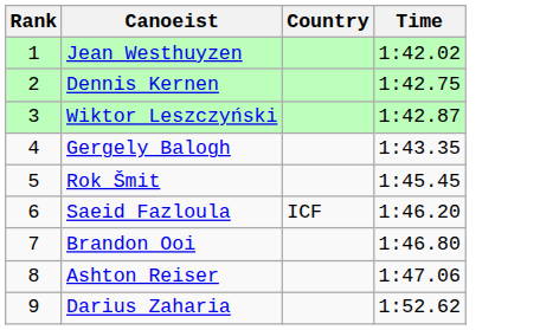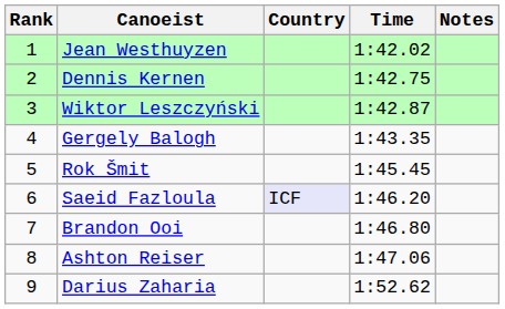 <table class="wikitable" style="text-align:center">
 <tr>
 <th>Rank</th>
 <th>Canoeist</th>
 <th>Country</th>
 <th>Time</th>
+<th>Notes</th>
 </tr>
 <tr bgcolor=bbffbb>
 <td>1</td>
 <td align="left"><a href='#'>Jean Westhuyzen</a></td>
 <td align="left"></td>
 <td>1:42.02</td>
+<td></td>
 </tr>
 <tr bgcolor=bbffbb>
 <td>2</td>
 <td align="left"><a href='#'>Dennis Kernen</a></td>
 <td align="left"></td>
 <td>1:42.75</td>
+<td></td>
 </tr>
 <tr bgcolor=bbffbb>
 <td>3</td>
 <td align="left"><a href='#'>Wiktor Leszczyński</a></td>
 <td align="left"></td>
 <td>1:42.87</td>
+<td></td>
 </tr>
 <tr>
 <td>4</td>
 <td align="left"><a href='#'>Gergely Balogh</a></td>
 <td align="left"></td>
 <td>1:43.35</td>
+<td></td>
 </tr>
 <tr>
 <td>5</td>
 <td align="left"><a href='#'>Rok Šmit</a></td>
 <td align="left"></td>
 <td>1:45.45</td>
+<td></td>
 </tr>
 <tr>
 <td>6</td>
 <td align="left"><a href='#'>Saeid Fazloula</a></td>
-<td align="left">ICF</td>
+<td align="left" style="background: lavender;">ICF</td>
 <td>1:46.20</td>
+<td></td>
 </tr>
 <tr>
 <td>7</td>
 <td align="left"><a href='#'>Brandon Ooi</a></td>
 <td align="left"></td>
 <td>1:46.80</td>
+<td></td>
 </tr>
 <tr>
 <td>8</td>
 <td align="left"><a href='#'>Ashton Reiser</a></td>
 <td align="left"></td>
 <td>1:47.06</td>
+<td></td>
 </tr>
 <tr>
 <td>9</td>
 <td align="left"><a href='#'>Darius Zaharia</a></td>
 <td align="left"></td>
 <td>1:52.62</td>
+<td></td>
 </tr>
 </table>
